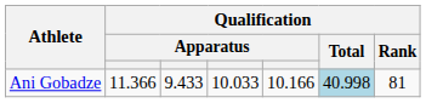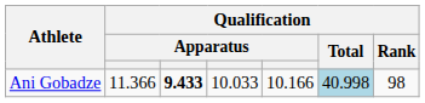 <table class="wikitable" style="font-size:90%">
 <tr>
 <th rowspan=3>Athlete</th>
 <th colspan=6>Qualification</th>
 </tr>
 <tr style="font-size:95%">
 <th colspan=4>Apparatus</th>
 <th rowspan=2>Total</th>
 <th rowspan=2>Rank</th>
 </tr>
 <tr style="font-size:95%">
 <th></th>
 <th></th>
 <th></th>
 <th></th>
 </tr>
 <tr align=center>
 <td align=left><a href='#'>Ani Gobadze</a></td>
 <td>11.366</td>
-<td>9.433</td>
+<td><strong>9.433</strong></td>
 <td>10.033</td>
 <td>10.166</td>
 <td style="background: lightblue;">40.998</td>
-<td>81</td>
+<td>98</td>
 </tr>
 </table>
